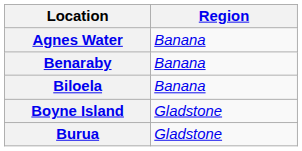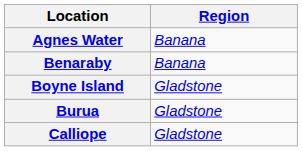 <table class="wikitable sortable" style="text-align:left;">
 <tr>
 <th width="150">Location</th>
 <th width="150"><a href='#'>Region</a></th>
 </tr>
 <tr>
 <th><a href='#'>Agnes Water</a></th>
 <td><em><a href='#'>Banana</a></em></td>
 </tr>
 <tr>
 <th><a href='#'>Benaraby</a></th>
 <td><em><a href='#'>Banana</a></em></td>
 </tr>
 <tr>
-<th><a href='#'>Biloela</a></th>
-<td><em><a href='#'>Banana</a></em></td>
-</tr>
-<tr>
 <th><a href='#'>Boyne Island</a></th>
 <td><em><a href='#'>Gladstone</a></em></td>
 </tr>
 <tr>
 <th><a href='#'>Burua</a></th>
 <td><em><a href='#'>Gladstone</a></em></td>
 </tr>
+<tr>
+<th><a href='#'>Calliope</a></th>
+<td><em><a href='#'>Gladstone</a></em></td>
+</tr>
 </table>
